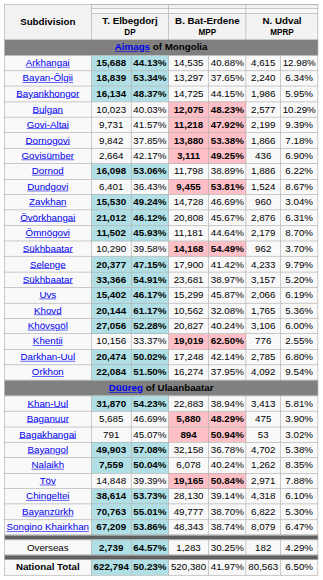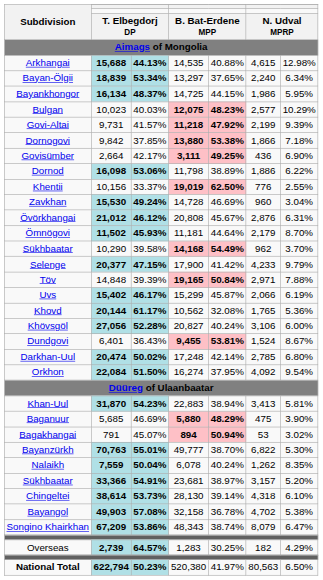 <table class=wikitable style=text-align:center>
 <tr>
 <th rowspan=4>Subdivision</th>
 </tr>
 <tr>
 <th colspan="2"></th>
 <th colspan="2"></th>
 <th colspan="2"></th>
 </tr>
 <tr>
 <td colspan="2" bgcolor=></td>
 <td colspan="2" bgcolor=></td>
 <td colspan="2" bgcolor=></td>
 </tr>
 <tr>
 <th colspan="2">T. Elbegdorj<br><small>DP</small></th>
 <th colspan="2">B. Bat-Erdene<br><small>MPP</small></th>
 <th colspan="2">N. Udval<br><small>MPRP</small></th>
 </tr>
 <tr>
 <td colspan="7" align="center" bgcolor="grey"><strong><a href='#'>Aimags</a> of Mongolia</strong></td>
 </tr>
 <tr>
 <td><a href='#'>Arkhangai</a></td>
 <td style="background:#b0e0e6;"><strong>15,688</strong></td>
 <td style="background:#b0e0e6;"><strong>44.13%</strong></td>
 <td>14,535</td>
 <td>40.88%</td>
 <td>4,615</td>
 <td>12.98%</td>
 </tr>
 <tr>
 <td><a href='#'>Bayan-Ölgii</a></td>
 <td style="background:#b0e0e6;"><strong>18,839</strong></td>
 <td style="background:#b0e0e6;"><strong>53.34%</strong></td>
 <td>13,297</td>
 <td>37.65%</td>
 <td>2,240</td>
 <td>6.34%</td>
 </tr>
 <tr>
 <td><a href='#'>Bayankhongor</a></td>
 <td style="background:#b0e0e6;"><strong>16,134</strong></td>
 <td style="background:#b0e0e6;"><strong>48.37%</strong></td>
 <td>14,725</td>
 <td>44.15%</td>
 <td>1,986</td>
 <td>5.95%</td>
 </tr>
 <tr>
 <td><a href='#'>Bulgan</a></td>
 <td>10,023</td>
 <td>40.03%</td>
 <td style="background:#fec0c6;"><strong>12,075</strong></td>
 <td style="background:#fec0c6;"><strong>48.23%</strong></td>
 <td>2,577</td>
 <td>10.29%</td>
 </tr>
 <tr>
 <td><a href='#'>Govi-Altai</a></td>
 <td>9,731</td>
 <td>41.57%</td>
 <td style="background:#fec0c6;"><strong>11,218</strong></td>
 <td style="background:#fec0c6;"><strong>47.92%</strong></td>
 <td>2,199</td>
 <td>9.39%</td>
 </tr>
 <tr>
 <td><a href='#'>Dornogovi</a></td>
 <td>9,842</td>
 <td>37.85%</td>
 <td style="background:#fec0c6;"><strong>13,880</strong></td>
 <td style="background:#fec0c6;"><strong>53.38%</strong></td>
 <td>1,866</td>
 <td>7.18%</td>
 </tr>
 <tr>
 <td><a href='#'>Govisümber</a></td>
 <td>2,664</td>
 <td>42.17%</td>
 <td style="background:#fec0c6;"><strong>3,111</strong></td>
 <td style="background:#fec0c6;"><strong>49.25%</strong></td>
 <td>436</td>
 <td>6.90%</td>
 </tr>
 <tr>
 <td><a href='#'>Dornod</a></td>
 <td style="background:#b0e0e6;"><strong>16,098</strong></td>
 <td style="background:#b0e0e6;"><strong>53.06%</strong></td>
 <td>11,798</td>
 <td>38.89%</td>
 <td>1,886</td>
 <td>6.22%</td>
 </tr>
 <tr>
-<td><a href='#'>Dundgovi</a></td>
-<td>6,401</td>
-<td>36.43%</td>
-<td style="background:#fec0c6;"><strong>9,455</strong></td>
-<td style="background:#fec0c6;"><strong>53.81%</strong></td>
-<td>1,524</td>
-<td>8.67%</td>
+<td><a href='#'>Khentii</a></td>
+<td>10,156</td>
+<td>33.37%</td>
+<td style="background:#fec0c6;"><strong>19,019</strong></td>
+<td style="background:#fec0c6;"><strong>62.50%</strong></td>
+<td>776</td>
+<td>2.55%</td>
 </tr>
 <tr>
 <td><a href='#'>Zavkhan</a></td>
 <td style="background:#b0e0e6;"><strong>15,530</strong></td>
 <td style="background:#b0e0e6;"><strong>49.24%</strong></td>
 <td>14,728</td>
 <td>46.69%</td>
 <td>960</td>
 <td>3.04%</td>
 </tr>
 <tr>
 <td><a href='#'>Övörkhangai</a></td>
 <td style="background:#b0e0e6;"><strong>21,012</strong></td>
 <td style="background:#b0e0e6;"><strong>46.12%</strong></td>
 <td>20,808</td>
 <td>45.67%</td>
 <td>2,876</td>
 <td>6.31%</td>
 </tr>
 <tr>
 <td><a href='#'>Ömnögovi</a></td>
 <td style="background:#b0e0e6;"><strong>11,502</strong></td>
 <td style="background:#b0e0e6;"><strong>45.93%</strong></td>
 <td>11,181</td>
 <td>44.64%</td>
 <td>2,179</td>
 <td>8.70%</td>
 </tr>
 <tr>
 <td><a href='#'>Sükhbaatar</a></td>
 <td>10,290</td>
 <td>39.58%</td>
 <td style="background:#fec0c6;"><strong>14,168</strong></td>
 <td style="background:#fec0c6;"><strong>54.49%</strong></td>
 <td>962</td>
 <td>3.70%</td>
 </tr>
 <tr>
 <td><a href='#'>Selenge</a></td>
 <td style="background:#b0e0e6;"><strong>20,377</strong></td>
 <td style="background:#b0e0e6;"><strong>47.15%</strong></td>
 <td>17,900</td>
 <td>41.42%</td>
 <td>4,233</td>
 <td>9.79%</td>
 </tr>
 <tr>
-<td><a href='#'>Sükhbaatar</a></td>
-<td style="background:#b0e0e6;"><strong>33,366</strong></td>
-<td style="background:#b0e0e6;"><strong>54.91%</strong></td>
-<td>23,681</td>
-<td>38.97%</td>
-<td>3,157</td>
-<td>5.20%</td>
+<td><a href='#'>Töv</a></td>
+<td>14,848</td>
+<td>39.39%</td>
+<td style="background:#fec0c6;"><strong>19,165</strong></td>
+<td style="background:#fec0c6;"><strong>50.84%</strong></td>
+<td>2,971</td>
+<td>7.88%</td>
 </tr>
 <tr>
 <td><a href='#'>Uvs</a></td>
 <td style="background:#b0e0e6;"><strong>15,402</strong></td>
 <td style="background:#b0e0e6;"><strong>46.17%</strong></td>
 <td>15,299</td>
 <td>45.87%</td>
 <td>2,066</td>
 <td>6.19%</td>
 </tr>
 <tr>
 <td><a href='#'>Khovd</a></td>
 <td style="background:#b0e0e6;"><strong>20,144</strong></td>
 <td style="background:#b0e0e6;"><strong>61.17%</strong></td>
 <td>10,562</td>
 <td>32.08%</td>
 <td>1,765</td>
 <td>5.36%</td>
 </tr>
 <tr>
 <td><a href='#'>Khövsgöl</a></td>
 <td style="background:#b0e0e6;"><strong>27,056</strong></td>
 <td style="background:#b0e0e6;"><strong>52.28%</strong></td>
 <td>20,827</td>
 <td>40.24%</td>
 <td>3,106</td>
 <td>6.00%</td>
 </tr>
 <tr>
-<td><a href='#'>Khentii</a></td>
-<td>10,156</td>
-<td>33.37%</td>
-<td style="background:#fec0c6;"><strong>19,019</strong></td>
-<td style="background:#fec0c6;"><strong>62.50%</strong></td>
-<td>776</td>
-<td>2.55%</td>
+<td><a href='#'>Dundgovi</a></td>
+<td>6,401</td>
+<td>36.43%</td>
+<td style="background:#fec0c6;"><strong>9,455</strong></td>
+<td style="background:#fec0c6;"><strong>53.81%</strong></td>
+<td>1,524</td>
+<td>8.67%</td>
 </tr>
 <tr>
 <td><a href='#'>Darkhan-Uul</a></td>
 <td style="background:#b0e0e6;"><strong>20,474</strong></td>
 <td style="background:#b0e0e6;"><strong>50.02%</strong></td>
 <td>17,248</td>
 <td>42.14%</td>
 <td>2,785</td>
 <td>6.80%</td>
 </tr>
 <tr>
 <td><a href='#'>Orkhon</a></td>
 <td style="background:#b0e0e6;"><strong>22,084</strong></td>
 <td style="background:#b0e0e6;"><strong>51.50%</strong></td>
 <td>16,274</td>
 <td>37.95%</td>
 <td>4,092</td>
 <td>9.54%</td>
 </tr>
 <tr>
 <td colspan="7" align="center" bgcolor="grey"><strong><a href='#'>Düüreg</a> of Ulaanbaatar</strong></td>
 </tr>
 <tr>
 <td><a href='#'>Khan-Uul</a></td>
 <td style="background:#b0e0e6;"><strong>31,870</strong></td>
 <td style="background:#b0e0e6;"><strong>54.23%</strong></td>
 <td>22,883</td>
 <td>38.94%</td>
 <td>3,413</td>
 <td>5.81%</td>
 </tr>
 <tr>
 <td><a href='#'>Baganuur</a></td>
 <td>5,685</td>
 <td>46.69%</td>
 <td style="background:#fec0c6;"><strong>5,880</strong></td>
 <td style="background:#fec0c6;"><strong>48.29%</strong></td>
 <td>475</td>
 <td>3.90%</td>
 </tr>
 <tr>
 <td><a href='#'>Bagakhangai</a></td>
 <td>791</td>
 <td>45.07%</td>
 <td style="background:#fec0c6;"><strong>894</strong></td>
 <td style="background:#fec0c6;"><strong>50.94%</strong></td>
 <td>53</td>
 <td>3.02%</td>
 </tr>
 <tr>
-<td><a href='#'>Bayangol</a></td>
-<td style="background:#b0e0e6;"><strong>49,903</strong></td>
-<td style="background:#b0e0e6;"><strong>57.08%</strong></td>
-<td>32,158</td>
-<td>36.78%</td>
-<td>4,702</td>
-<td>5.38%</td>
+<td><a href='#'>Bayanzürkh</a></td>
+<td style="background:#b0e0e6;"><strong>70,763</strong></td>
+<td style="background:#b0e0e6;"><strong>55.01%</strong></td>
+<td>49,777</td>
+<td>38.70%</td>
+<td>6,822</td>
+<td>5.30%</td>
 </tr>
 <tr>
 <td><a href='#'>Nalaikh</a></td>
 <td style="background:#b0e0e6;"><strong>7,559</strong></td>
 <td style="background:#b0e0e6;"><strong>50.04%</strong></td>
 <td>6,078</td>
 <td>40.24%</td>
 <td>1,262</td>
 <td>8.35%</td>
 </tr>
 <tr>
-<td><a href='#'>Töv</a></td>
-<td>14,848</td>
-<td>39.39%</td>
-<td style="background:#fec0c6;"><strong>19,165</strong></td>
-<td style="background:#fec0c6;"><strong>50.84%</strong></td>
-<td>2,971</td>
-<td>7.88%</td>
+<td><a href='#'>Sükhbaatar</a></td>
+<td style="background:#b0e0e6;"><strong>33,366</strong></td>
+<td style="background:#b0e0e6;"><strong>54.91%</strong></td>
+<td>23,681</td>
+<td>38.97%</td>
+<td>3,157</td>
+<td>5.20%</td>
 </tr>
 <tr>
 <td><a href='#'>Chingeltei</a></td>
 <td style="background:#b0e0e6;"><strong>38,614</strong></td>
 <td style="background:#b0e0e6;"><strong>53.73%</strong></td>
 <td>28,130</td>
 <td>39.14%</td>
 <td>4,318</td>
 <td>6.10%</td>
 </tr>
 <tr>
-<td><a href='#'>Bayanzürkh</a></td>
-<td style="background:#b0e0e6;"><strong>70,763</strong></td>
-<td style="background:#b0e0e6;"><strong>55.01%</strong></td>
-<td>49,777</td>
-<td>38.70%</td>
-<td>6,822</td>
-<td>5.30%</td>
+<td><a href='#'>Bayangol</a></td>
+<td style="background:#b0e0e6;"><strong>49,903</strong></td>
+<td style="background:#b0e0e6;"><strong>57.08%</strong></td>
+<td>32,158</td>
+<td>36.78%</td>
+<td>4,702</td>
+<td>5.38%</td>
 </tr>
 <tr>
 <td><a href='#'>Songino Khairkhan</a></td>
 <td style="background:#b0e0e6;"><strong>67,209</strong></td>
 <td style="background:#b0e0e6;"><strong>53.86%</strong></td>
 <td>48,343</td>
 <td>38.74%</td>
 <td>8,079</td>
 <td>6.47%</td>
 </tr>
 <tr>
 </tr>
 <tr style = "background:#606060; height: 2pt">
 <td colspan="7"></td>
 </tr>
 <tr>
 <td>Overseas</td>
 <td style="background:#b0e0e6;"><strong>2,739</strong></td>
 <td style="background:#b0e0e6;"><strong>64.57%</strong></td>
 <td>1,283</td>
 <td>30.25%</td>
 <td>182</td>
 <td>4.29%</td>
 </tr>
 <tr>
 </tr>
 <tr style = "background:#606060; height: 2pt">
 <td colspan="7"></td>
 </tr>
 <tr>
 <td><strong>National Total</strong></td>
 <td style="background:#b0e0e6;"><strong>622,794</strong></td>
 <td style="background:#b0e0e6;"><strong>50.23%</strong></td>
 <td>520,380</td>
 <td>41.97%</td>
 <td>80,563</td>
 <td>6.50%</td>
 </tr>
 </table>
